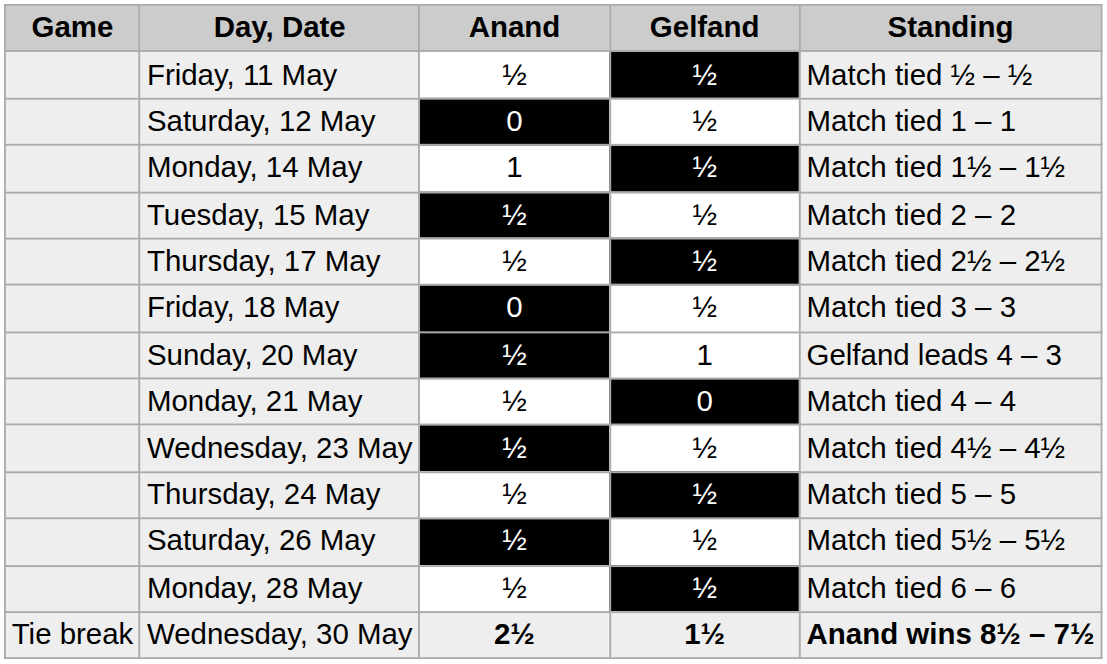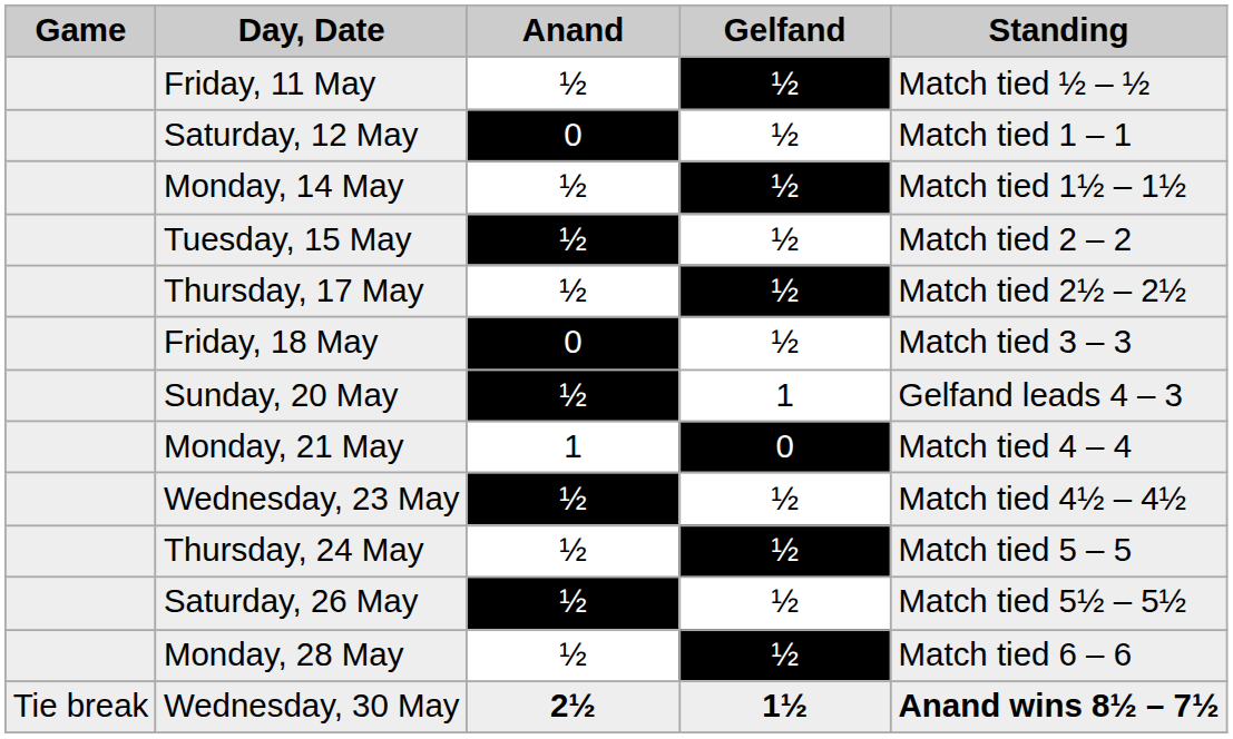 <table class="wikitable" style="text-align: center">
 <tr>
 <th style="background:#ccc;">Game</th>
 <th style="background:#ccc;">Day, Date</th>
 <th style="background:#ccc; width:6em;">Anand</th>
 <th style="background:#ccc; width:6em;">Gelfand</th>
 <th style="background:#ccc;">Standing</th>
 </tr>
 <tr>
 <td style="text-align:center; background:#eee; color:black;"></td>
 <td style="text-align:left; background:#eee; color:black;">Friday, 11 May</td>
 <td style="background:white; color:black">½</td>
 <td style="background:black; color:white">½</td>
 <td style="text-align:left; background:#eee; color:black;">Match tied ½ – ½</td>
 </tr>
 <tr>
 <td style="text-align:center; background:#eee; color:black;"></td>
 <td style="text-align:left; background:#eee; color:black;">Saturday, 12 May</td>
 <td style="background:black; color:white">0</td>
 <td style="background:white; color:#black">½</td>
 <td style="text-align:left; background:#eee; color:black;">Match tied 1 – 1</td>
 </tr>
 <tr>
 <td style="text-align:center; background:#eee; color:black;"></td>
 <td style="text-align:left; background:#eee; color:black;">Monday, 14 May</td>
-<td style="background:white; color:black">1</td>
+<td style="background:white; color:black">½</td>
 <td style="background:black; color:white">½</td>
 <td style="text-align:left; background:#eee; color:black;">Match tied 1½ – 1½</td>
 </tr>
 <tr>
 <td style="text-align:center; background:#eee; color:black;"></td>
 <td style="text-align:left; background:#eee; color:black;">Tuesday, 15 May</td>
 <td style="background:black; color:white">½</td>
 <td style="background:white; color:#black">½</td>
 <td style="text-align:left; background:#eee; color:black;">Match tied 2 – 2</td>
 </tr>
 <tr>
 <td style="text-align:center; background:#eee; color:black;"></td>
 <td style="text-align:left; background:#eee; color:black;">Thursday, 17 May</td>
 <td style="background:white; color:black">½</td>
 <td style="background:black; color:white">½</td>
 <td style="text-align:left; background:#eee; color:black;">Match tied 2½ – 2½</td>
 </tr>
 <tr>
 <td style="text-align:center; background:#eee; color:black;"></td>
 <td style="text-align:left; background:#eee; color:black;">Friday, 18 May</td>
 <td style="background:black; color:white">0</td>
 <td style="background:white; color:#black">½</td>
 <td style="text-align:left; background:#eee; color:black;">Match tied 3 – 3</td>
 </tr>
 <tr>
 <td style="text-align:center; background:#eee; color:black;"></td>
 <td style="text-align:left; background:#eee; color:black;">Sunday, 20 May</td>
 <td style="background:black; color:white">½</td>
 <td style="background:white; color:black">1</td>
 <td style="text-align:left; background:#eee; color:black;">Gelfand leads 4 – 3</td>
 </tr>
 <tr>
 <td style="text-align:center; background:#eee; color:black;"></td>
 <td style="text-align:left; background:#eee; color:black;">Monday, 21 May</td>
-<td style="background:white; color:black">½</td>
+<td style="background:white; color:black">1</td>
 <td style="background:black; color:white">0</td>
 <td style="text-align:left; background:#eee; color:black;">Match tied 4 – 4</td>
 </tr>
 <tr>
 <td style="text-align:center; background:#eee; color:black;"></td>
 <td style="text-align:left; background:#eee; color:black;">Wednesday, 23 May</td>
 <td style="background:black; color:white">½</td>
 <td style="background:white; color:black">½</td>
 <td style="text-align:left; background:#eee; color:black;">Match tied 4½ – 4½</td>
 </tr>
 <tr>
 <td style="text-align:center; background:#eee; color:black;"></td>
 <td style="text-align:left; background:#eee; color:black;">Thursday, 24 May</td>
 <td style="background:white; color:black">½</td>
 <td style="background:black; color:white">½</td>
 <td style="text-align:left; background:#eee; color:black;">Match tied 5 – 5</td>
 </tr>
 <tr>
 <td style="text-align:center; background:#eee; color:black;"></td>
 <td style="text-align:left; background:#eee; color:black;">Saturday, 26 May</td>
 <td style="background:black; color:white">½</td>
 <td style="background:white; color:black">½</td>
 <td style="text-align:left; background:#eee; color:black;">Match tied 5½ – 5½</td>
 </tr>
 <tr>
 <td style="text-align:center; background:#eee; color:black;"></td>
 <td style="text-align:left; background:#eee; color:black;">Monday, 28 May</td>
 <td style="background:white; color:black">½</td>
 <td style="background:black; color:white">½</td>
 <td style="text-align:left; background:#eee; color:black;">Match tied 6 – 6</td>
 </tr>
 <tr style="background:#eee;">
 <td style="text-align:center; color:black;">Tie break</td>
 <td style="text-align:left; background:#eee; color:black;">Wednesday, 30 May</td>
 <td style="background:#eee; color:black"><strong>2½</strong></td>
 <td style="background:#eee; color:black"><strong>1½</strong></td>
 <td style="text-align:left; background:#eee; color:black;"><strong>Anand wins 8½ – 7½</strong></td>
 </tr>
 </table>
